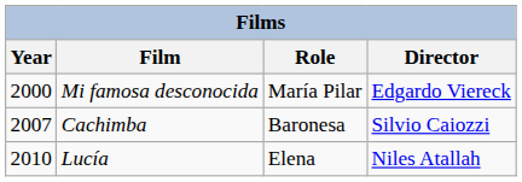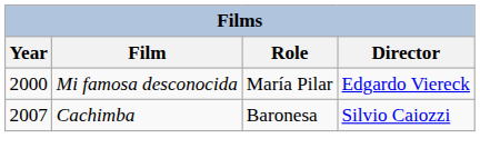 <table class="wikitable" style="font-size: 95%;">
 <tr>
 <th colspan="4" style="background: LightSteelBlue;">Films</th>
 </tr>
 <tr>
 <th>Year</th>
 <th>Film</th>
 <th>Role</th>
 <th>Director</th>
 </tr>
 <tr>
 <td>2000</td>
 <td><em>Mi famosa desconocida</em></td>
 <td>María Pilar</td>
 <td><a href='#'>Edgardo Viereck</a></td>
 </tr>
 <tr>
 <td>2007</td>
 <td><em>Cachimba</em></td>
 <td>Baronesa</td>
 <td><a href='#'>Silvio Caiozzi</a></td>
 </tr>
-<tr>
-<td>2010</td>
-<td><em>Lucía</em></td>
-<td>Elena</td>
-<td><a href='#'>Niles Atallah</a></td>
-</tr>
 </table>
